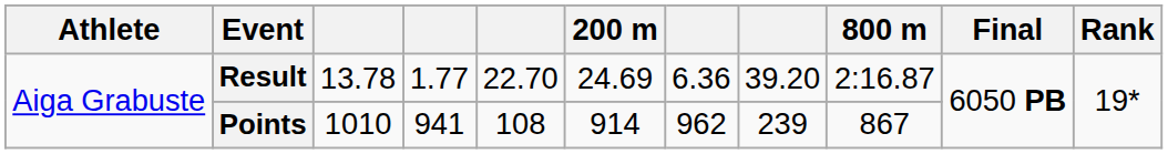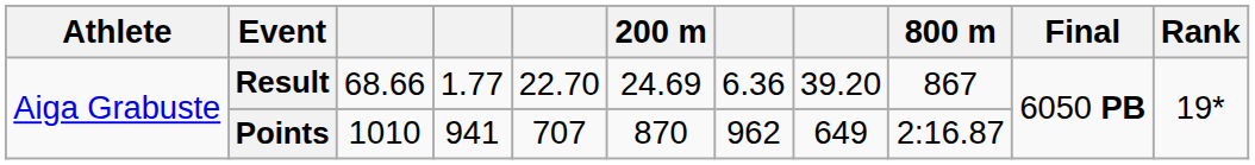 <table class="wikitable" style="font-size:90%">
 <tr>
 <th>Athlete</th>
 <th>Event</th>
 <th></th>
 <th></th>
 <th></th>
 <th>200 m</th>
 <th></th>
 <th></th>
 <th>800 m</th>
 <th>Final</th>
 <th>Rank</th>
 </tr>
 <tr align=center>
 <td rowspan=2 align=left><a href='#'>Aiga Grabuste</a></td>
 <th style="font-size:95%">Result</th>
-<td>13.78</td>
+<td>68.66</td>
 <td>1.77</td>
 <td>22.70</td>
 <td>24.69</td>
 <td>6.36</td>
 <td>39.20</td>
-<td>2:16.87</td>
+<td>867</td>
 <td rowspan=2>6050 <strong>PB</strong></td>
 <td rowspan=2>19*</td>
 </tr>
 <tr align=center>
 <th style="font-size:95%">Points</th>
 <td>1010</td>
 <td>941</td>
-<td>108</td>
-<td>914</td>
+<td>707</td>
+<td>870</td>
 <td>962</td>
-<td>239</td>
-<td>867</td>
+<td>649</td>
+<td>2:16.87</td>
 </tr>
 </table>
